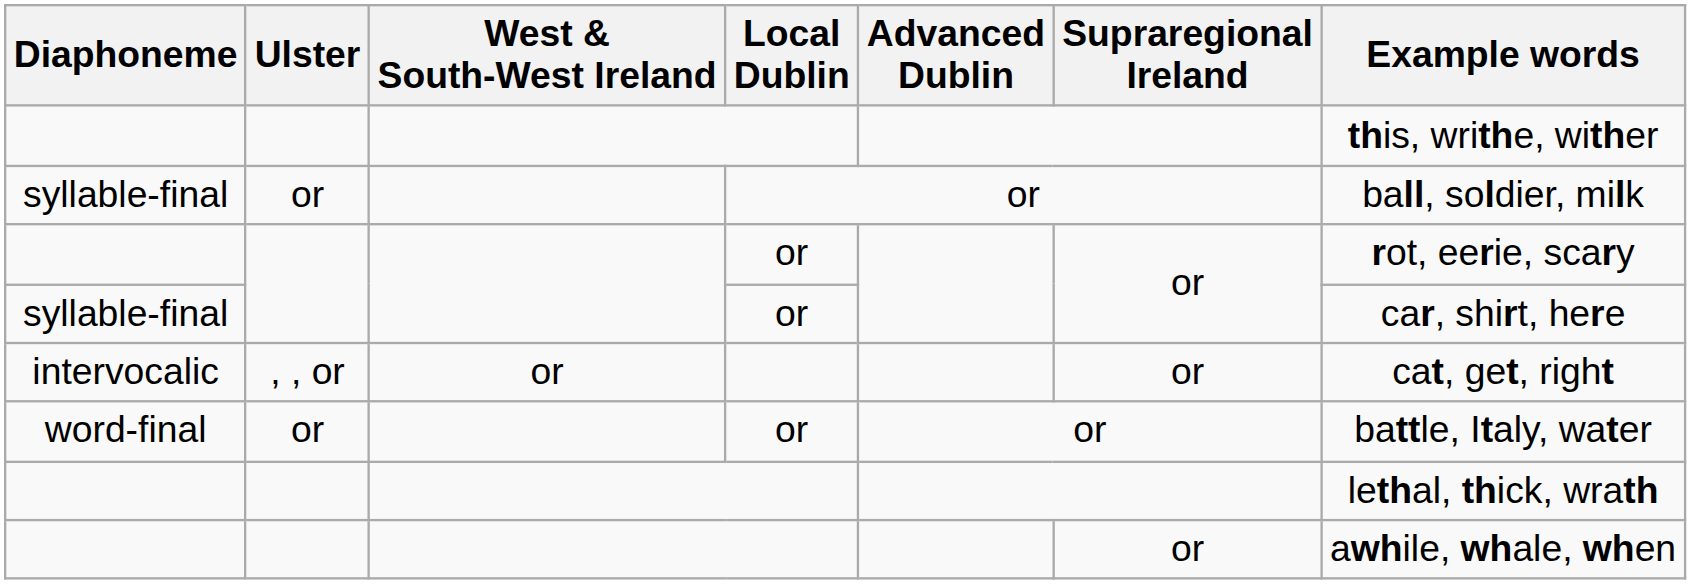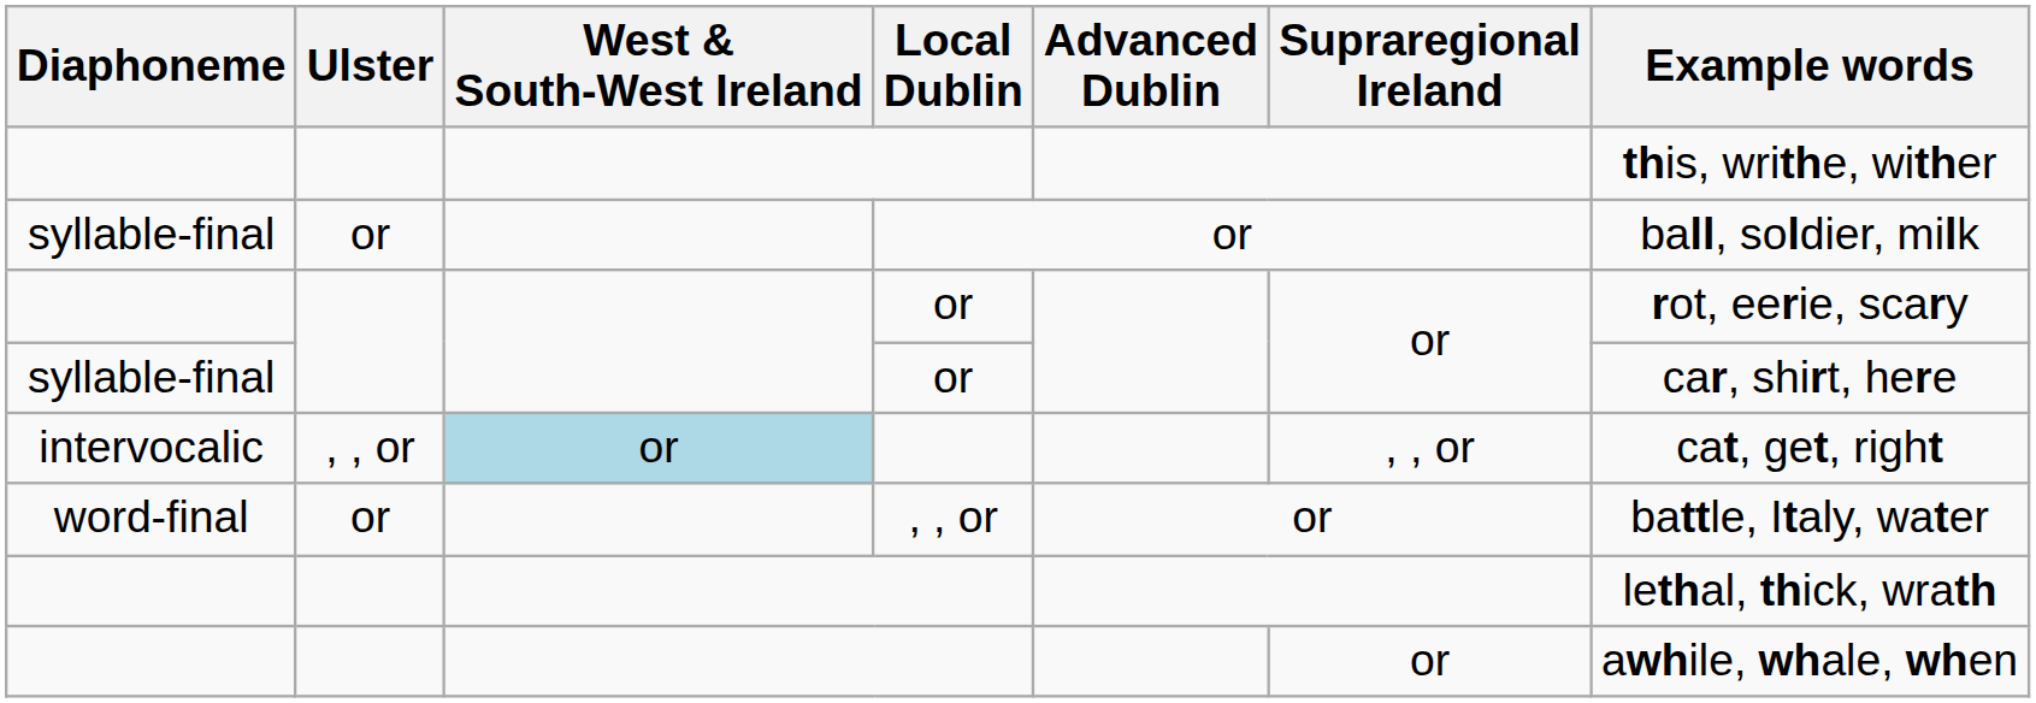 <table class="wikitable" style="text-align:center">
 <tr>
 <th><strong>Diaphoneme</strong></th>
 <th><strong>Ulster</strong></th>
 <th><strong>West & <br>South-West Ireland</strong></th>
 <th><strong>Local <br>Dublin</strong></th>
 <th><strong>Advanced <br>Dublin</strong></th>
 <th><strong>Supraregional <br>Ireland</strong></th>
 <th><strong>Example words</strong></th>
 </tr>
 <tr>
 <td></td>
 <td></td>
 <td colspan="2"></td>
 <td colspan="2"></td>
 <td><strong>th</strong>is, wri<strong>th</strong>e, wi<strong>th</strong>er</td>
 </tr>
 <tr>
 <td>syllable-final </td>
 <td> or </td>
 <td></td>
 <td colspan="3"> or </td>
 <td>ba<strong>ll</strong>, so<strong>l</strong>dier, mi<strong>l</strong>k</td>
 </tr>
 <tr>
 <td></td>
 <td rowspan="2"></td>
 <td rowspan="2"></td>
 <td> or </td>
 <td rowspan="2"></td>
 <td rowspan="2"> or </td>
 <td><strong>r</strong>ot, ee<strong>r</strong>ie, sca<strong>r</strong>y</td>
 </tr>
 <tr>
 <td>syllable-final </td>
 <td> or </td>
 <td>ca<strong>r</strong>, shi<strong>r</strong>t, he<strong>r</strong>e</td>
 </tr>
 <tr>
 <td>intervocalic </td>
 <td>, , or </td>
-<td> or </td>
+<td style="background: lightblue;"> or </td>
 <td></td>
 <td></td>
-<td> or </td>
+<td>, , or </td>
 <td>ca<strong>t</strong>, ge<strong>t</strong>, righ<strong>t</strong></td>
 </tr>
 <tr>
 <td>word-final </td>
 <td> or </td>
 <td></td>
-<td> or </td>
+<td>, , or </td>
 <td colspan="2"> or </td>
 <td>ba<strong>tt</strong>le, I<strong>t</strong>aly, wa<strong>t</strong>er</td>
 </tr>
 <tr>
 <td></td>
 <td></td>
 <td colspan="2"></td>
 <td colspan="2"></td>
 <td>le<strong>th</strong>al, <strong>th</strong>ick, wra<strong>th</strong></td>
 </tr>
 <tr>
 <td></td>
 <td></td>
 <td colspan="2"></td>
 <td></td>
 <td> or </td>
 <td>a<strong>wh</strong>ile, <strong>wh</strong>ale, <strong>wh</strong>en</td>
 </tr>
 </table>
